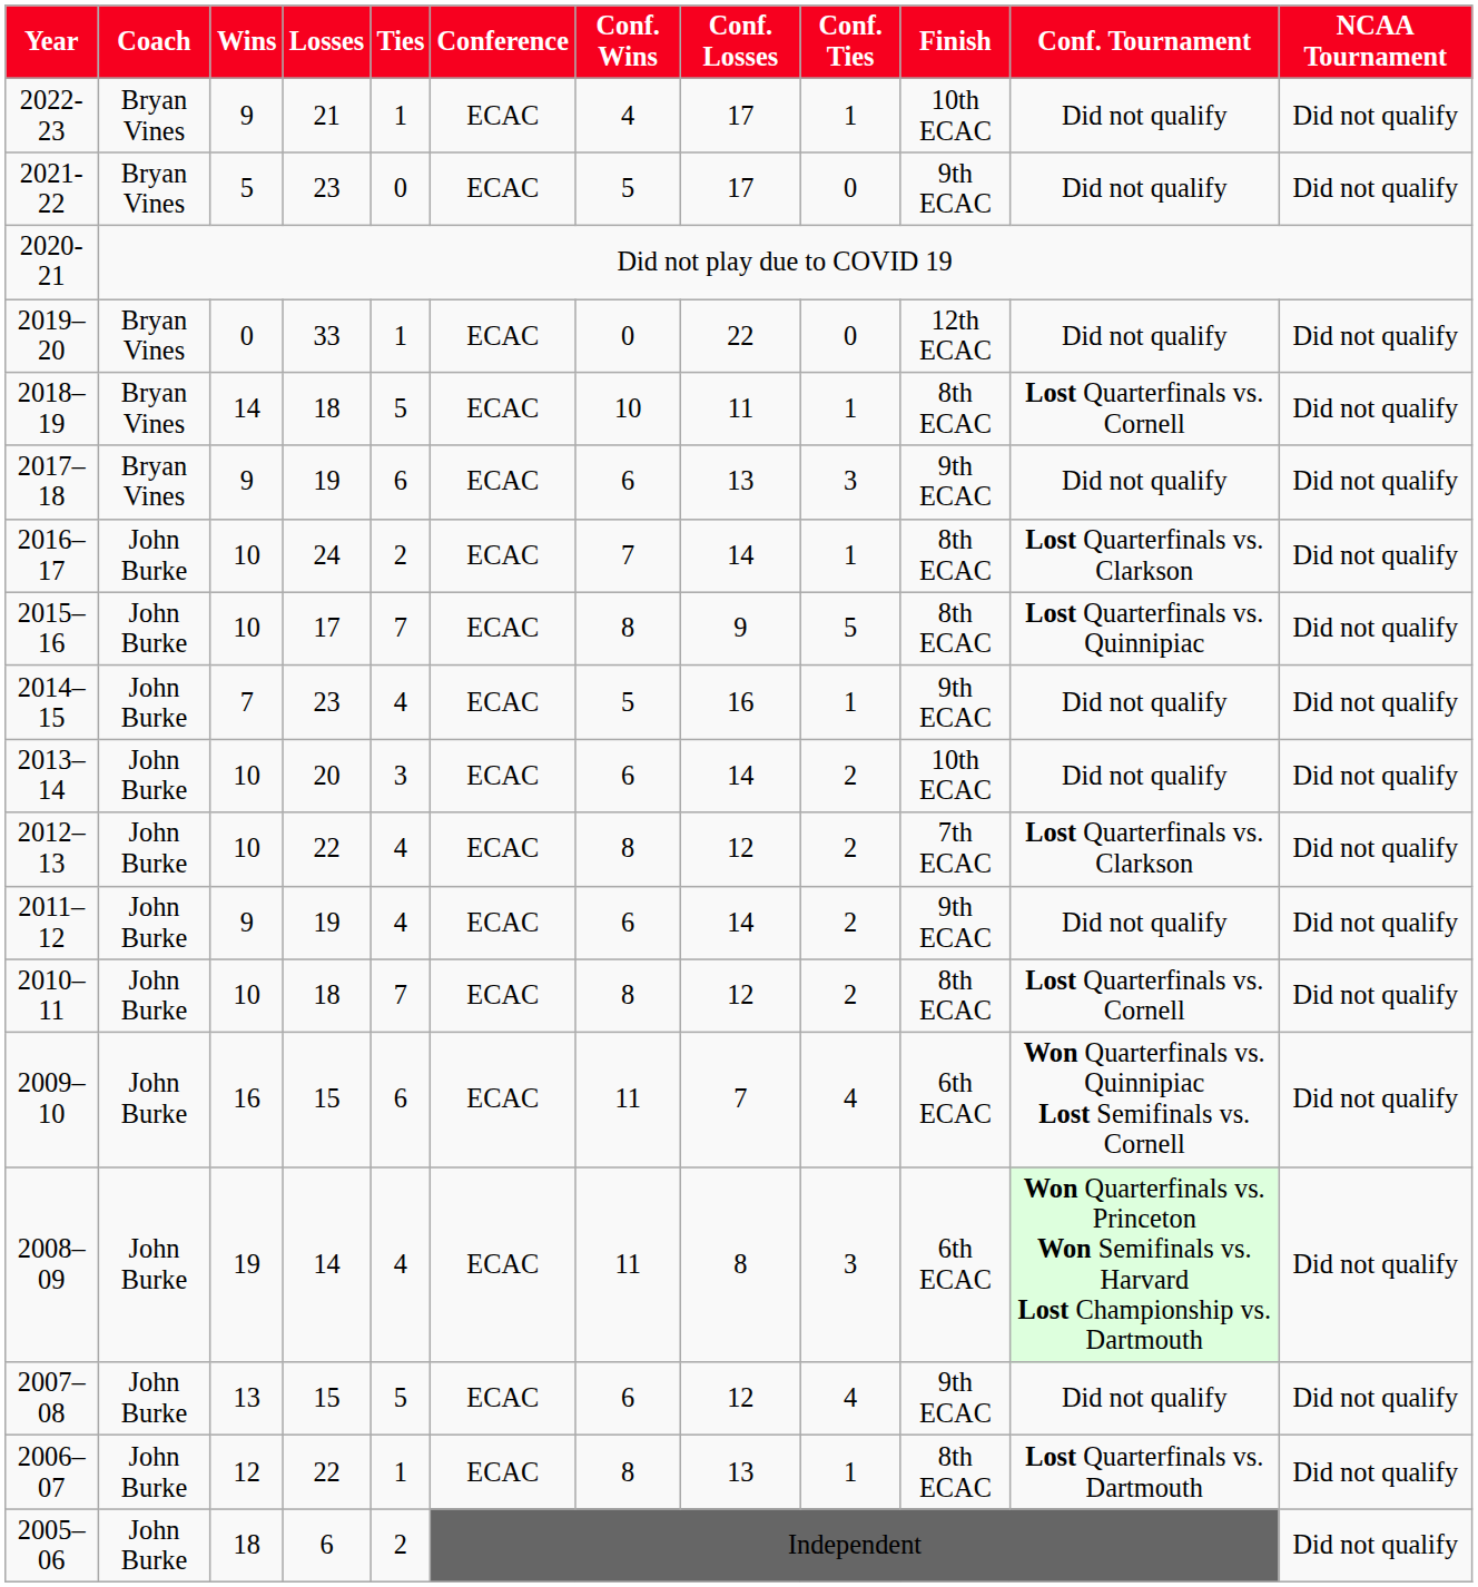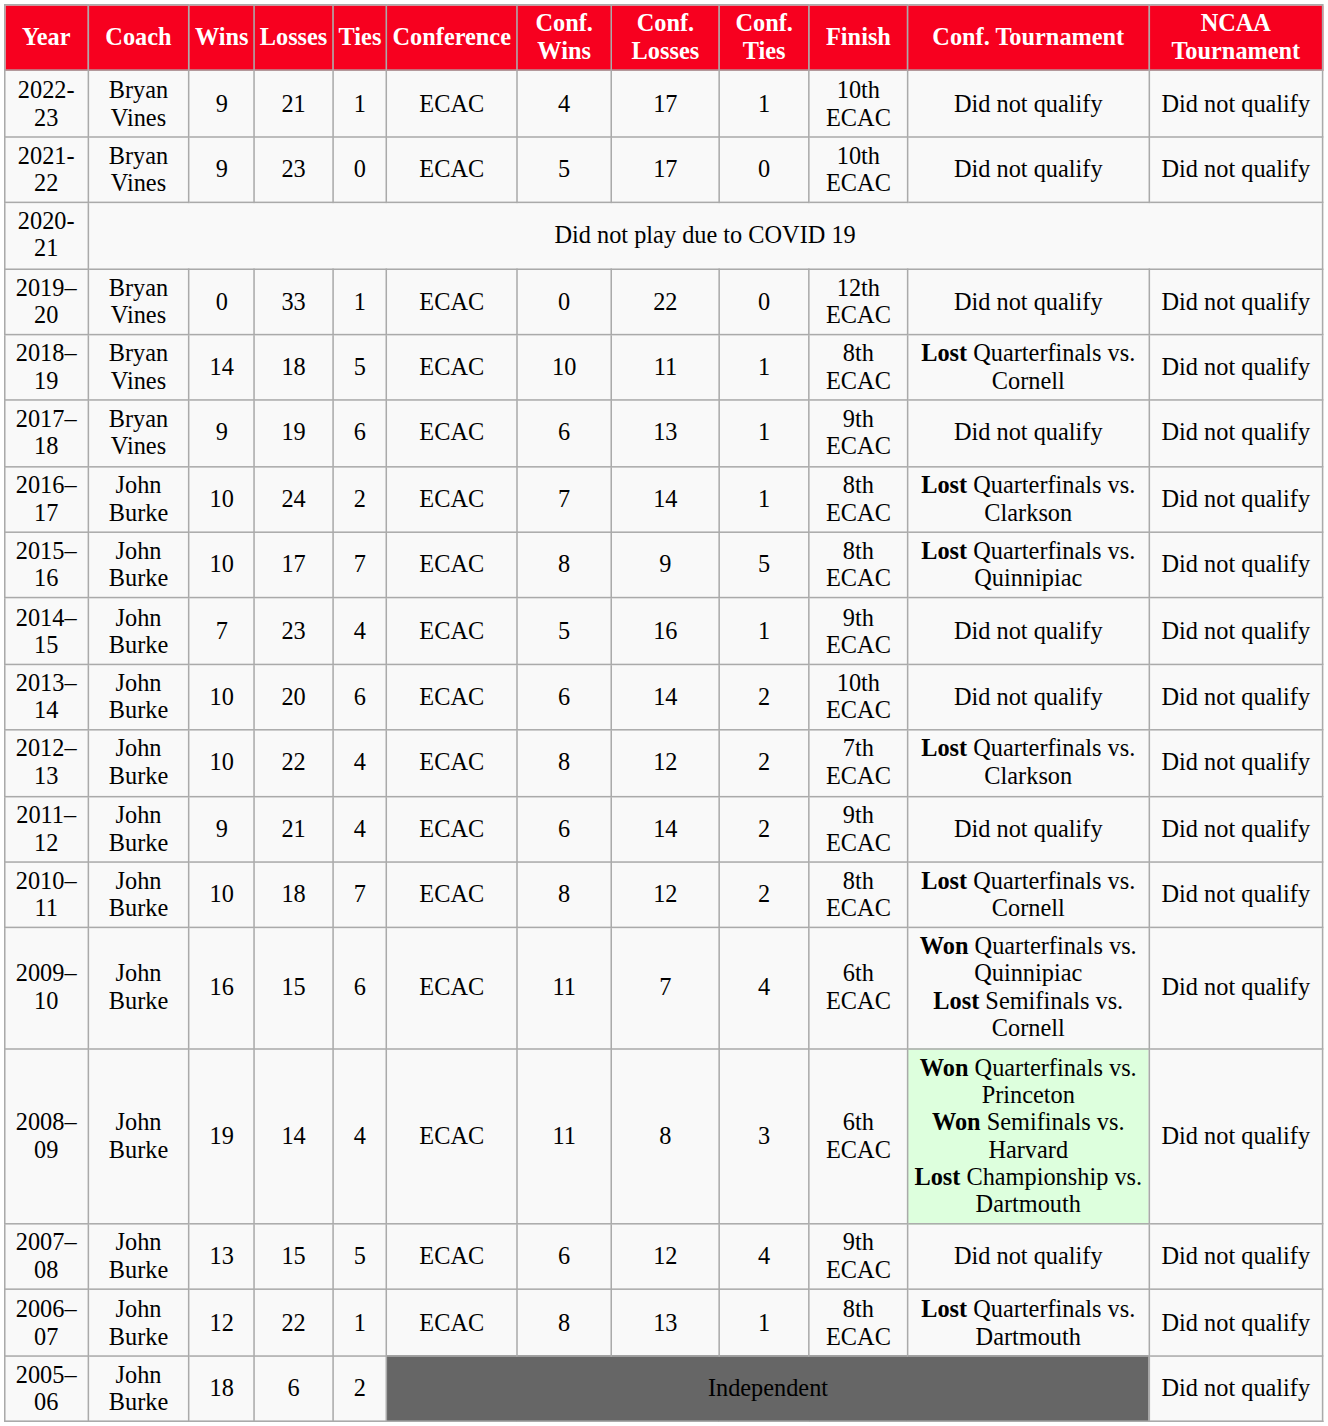 <table class="wikitable">
 <tr align="center" style="background:#F7001F;color:white;">
 <td><strong>Year</strong></td>
 <td><strong>Coach</strong></td>
 <td><strong>Wins</strong></td>
 <td><strong>Losses</strong></td>
 <td><strong>Ties</strong></td>
 <td><strong>Conference</strong></td>
 <td><strong>Conf. Wins</strong></td>
 <td><strong>Conf. Losses</strong></td>
 <td><strong>Conf. Ties</strong></td>
 <td><strong>Finish</strong></td>
 <td><strong>Conf. Tournament</strong></td>
 <td><strong>NCAA Tournament</strong></td>
 </tr>
 <tr align="center" bgcolor="">
 <td>2022-23</td>
 <td>Bryan Vines</td>
 <td>9</td>
 <td>21</td>
 <td>1</td>
 <td>ECAC</td>
 <td>4</td>
 <td>17</td>
 <td>1</td>
 <td>10th ECAC</td>
 <td>Did not qualify</td>
 <td>Did not qualify</td>
 </tr>
 <tr align="center" bgcolor="">
 <td>2021-22</td>
 <td>Bryan Vines</td>
-<td>5</td>
+<td>9</td>
 <td>23</td>
 <td>0</td>
 <td>ECAC</td>
 <td>5</td>
 <td>17</td>
 <td>0</td>
-<td>9th ECAC</td>
+<td>10th ECAC</td>
 <td>Did not qualify</td>
 <td>Did not qualify</td>
 </tr>
 <tr align="center" bgcolor="">
 <td>2020-21</td>
 <td colspan="11">Did not play due to COVID 19</td>
 </tr>
 <tr align="center" bgcolor="">
 <td>2019–20</td>
 <td>Bryan Vines</td>
 <td>0</td>
 <td>33</td>
 <td>1</td>
 <td>ECAC</td>
 <td>0</td>
 <td>22</td>
 <td>0</td>
 <td>12th ECAC</td>
 <td>Did not qualify</td>
 <td>Did not qualify</td>
 </tr>
 <tr align="center" bgcolor="">
 <td>2018–19</td>
 <td>Bryan Vines</td>
 <td>14</td>
 <td>18</td>
 <td>5</td>
 <td>ECAC</td>
 <td>10</td>
 <td>11</td>
 <td>1</td>
 <td>8th ECAC</td>
 <td><strong>Lost</strong> Quarterfinals vs. Cornell </td>
 <td>Did not qualify</td>
 </tr>
 <tr align="center" bgcolor="">
 <td>2017–18</td>
 <td>Bryan Vines</td>
 <td>9</td>
 <td>19</td>
 <td>6</td>
 <td>ECAC</td>
 <td>6</td>
 <td>13</td>
-<td>3</td>
+<td>1</td>
 <td>9th ECAC</td>
 <td>Did not qualify</td>
 <td>Did not qualify</td>
 </tr>
 <tr align="center" bgcolor="">
 <td>2016–17</td>
 <td>John Burke</td>
 <td>10</td>
 <td>24</td>
 <td>2</td>
 <td>ECAC</td>
 <td>7</td>
 <td>14</td>
 <td>1</td>
 <td>8th ECAC</td>
 <td><strong>Lost</strong> Quarterfinals vs. Clarkson </td>
 <td>Did not qualify</td>
 </tr>
 <tr align="center" bgcolor="">
 <td>2015–16</td>
 <td>John Burke</td>
 <td>10</td>
 <td>17</td>
 <td>7</td>
 <td>ECAC</td>
 <td>8</td>
 <td>9</td>
 <td>5</td>
 <td>8th ECAC</td>
 <td><strong>Lost</strong> Quarterfinals vs. Quinnipiac </td>
 <td>Did not qualify</td>
 </tr>
 <tr align="center" bgcolor="">
 <td>2014–15</td>
 <td>John Burke</td>
 <td>7</td>
 <td>23</td>
 <td>4</td>
 <td>ECAC</td>
 <td>5</td>
 <td>16</td>
 <td>1</td>
 <td>9th ECAC</td>
 <td>Did not qualify</td>
 <td>Did not qualify</td>
 </tr>
 <tr align="center" bgcolor="">
 <td>2013–14</td>
 <td>John Burke</td>
 <td>10</td>
 <td>20</td>
-<td>3</td>
+<td>6</td>
 <td>ECAC</td>
 <td>6</td>
 <td>14</td>
 <td>2</td>
 <td>10th ECAC</td>
 <td>Did not qualify</td>
 <td>Did not qualify</td>
 </tr>
 <tr align="center" bgcolor="">
 <td>2012–13</td>
 <td>John Burke</td>
 <td>10</td>
 <td>22</td>
 <td>4</td>
 <td>ECAC</td>
 <td>8</td>
 <td>12</td>
 <td>2</td>
 <td>7th ECAC</td>
 <td><strong>Lost</strong> Quarterfinals vs. Clarkson </td>
 <td>Did not qualify</td>
 </tr>
 <tr align="center" bgcolor="">
 <td>2011–12</td>
 <td>John Burke</td>
 <td>9</td>
-<td>19</td>
+<td>21</td>
 <td>4</td>
 <td>ECAC</td>
 <td>6</td>
 <td>14</td>
 <td>2</td>
 <td>9th ECAC</td>
 <td>Did not qualify</td>
 <td>Did not qualify</td>
 </tr>
 <tr align="center" bgcolor="">
 <td>2010–11</td>
 <td>John Burke</td>
 <td>10</td>
 <td>18</td>
 <td>7</td>
 <td>ECAC</td>
 <td>8</td>
 <td>12</td>
 <td>2</td>
 <td>8th ECAC</td>
 <td><strong>Lost</strong> Quarterfinals vs. Cornell </td>
 <td>Did not qualify</td>
 </tr>
 <tr align="center" bgcolor="">
 <td>2009–10</td>
 <td>John Burke</td>
 <td>16</td>
 <td>15</td>
 <td>6</td>
 <td>ECAC</td>
 <td>11</td>
 <td>7</td>
 <td>4</td>
 <td>6th ECAC</td>
 <td><strong>Won</strong> Quarterfinals vs. Quinnipiac  <br> <strong>Lost</strong> Semifinals vs. Cornell </td>
 <td>Did not qualify</td>
 </tr>
 <tr align="center" bgcolor="">
 <td>2008–09</td>
 <td>John Burke</td>
 <td>19</td>
 <td>14</td>
 <td>4</td>
 <td>ECAC</td>
 <td>11</td>
 <td>8</td>
 <td>3</td>
 <td>6th ECAC</td>
 <td style="background: #ddffdd;"><strong>Won</strong> Quarterfinals vs. Princeton  <br> <strong>Won</strong> Semifinals vs. Harvard  <br> <strong>Lost</strong> Championship vs. Dartmouth </td>
 <td>Did not qualify</td>
 </tr>
 <tr align="center" bgcolor="">
 <td>2007–08</td>
 <td>John Burke</td>
 <td>13</td>
 <td>15</td>
 <td>5</td>
 <td>ECAC</td>
 <td>6</td>
 <td>12</td>
 <td>4</td>
 <td>9th ECAC</td>
 <td>Did not qualify</td>
 <td>Did not qualify</td>
 </tr>
 <tr align="center" bgcolor="">
 <td>2006–07</td>
 <td>John Burke</td>
 <td>12</td>
 <td>22</td>
 <td>1</td>
 <td>ECAC</td>
 <td>8</td>
 <td>13</td>
 <td>1</td>
 <td>8th ECAC</td>
 <td><strong>Lost</strong> Quarterfinals vs. Dartmouth </td>
 <td>Did not qualify</td>
 </tr>
 <tr align="center" bgcolor="">
 <td>2005–06</td>
 <td>John Burke</td>
 <td>18</td>
 <td>6</td>
 <td>2</td>
 <td colspan="6;" style="background: #666666;">Independent</td>
 <td>Did not qualify</td>
 </tr>
 <tr align="center" bgcolor="">
 </tr>
 </table>
